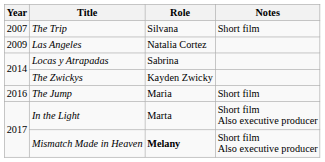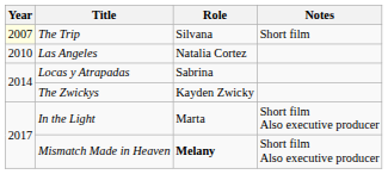 <table class="wikitable">
 <tr>
 <th>Year</th>
 <th>Title</th>
 <th>Role</th>
 <th>Notes</th>
 </tr>
 <tr>
-<td>2007</td>
+<td style="background: lightyellow;">2007</td>
 <td><em>The Trip</em></td>
 <td>Silvana</td>
 <td>Short film</td>
 </tr>
 <tr>
-<td>2009</td>
+<td>2010</td>
 <td><em>Las Angeles</em></td>
 <td>Natalia Cortez</td>
 <td></td>
 </tr>
 <tr>
 <td rowspan="2">2014</td>
 <td><em>Locas y Atrapadas</em></td>
 <td>Sabrina</td>
 <td></td>
 </tr>
 <tr>
 <td><em>The Zwickys</em></td>
 <td>Kayden Zwicky</td>
 <td></td>
 </tr>
 <tr>
-<td>2016</td>
-<td><em>The Jump</em></td>
-<td>Maria</td>
-<td>Short film</td>
-</tr>
-<tr>
 <td rowspan="2">2017</td>
 <td><em>In the Light</em></td>
 <td>Marta</td>
 <td>Short film<br>Also executive producer</td>
 </tr>
 <tr>
 <td><em>Mismatch Made in Heaven</em></td>
 <td><strong>Melany</strong></td>
 <td>Short film<br>Also executive producer</td>
 </tr>
 </table>
